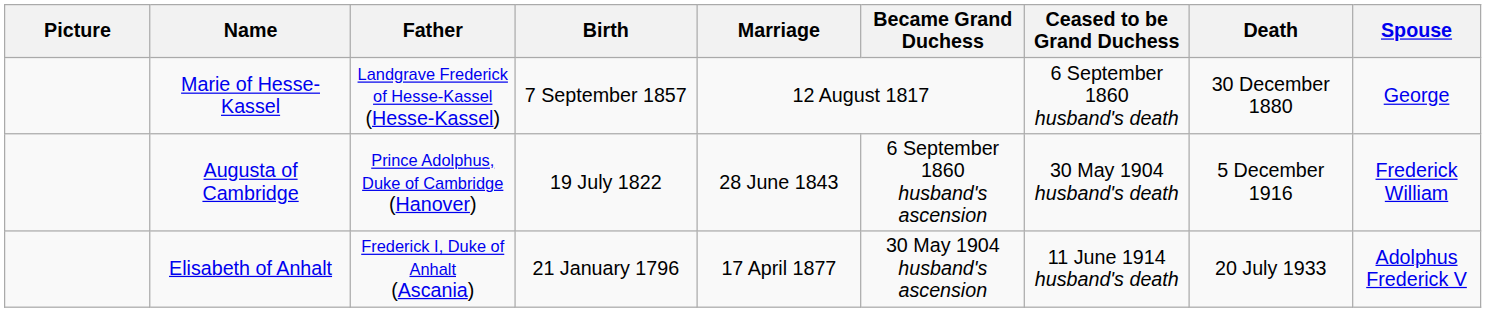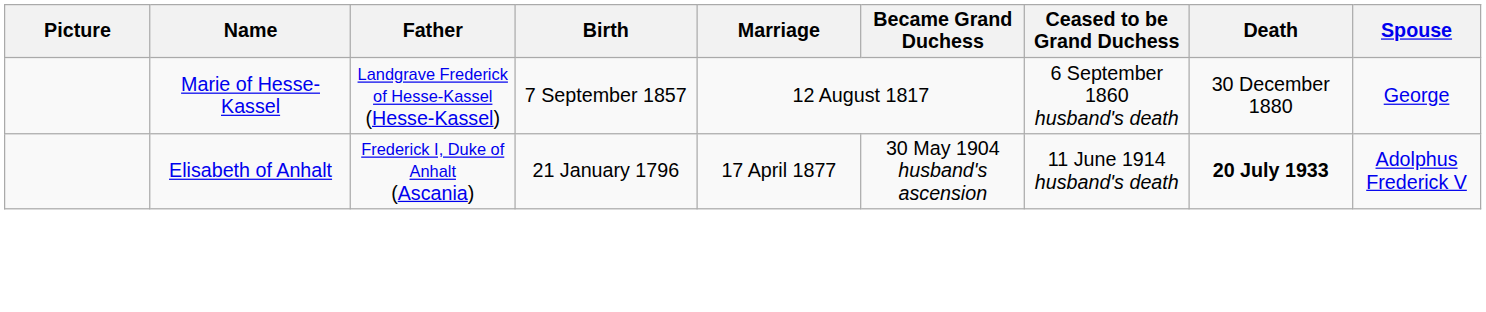 <table width=95% class="wikitable">
 <tr>
 <th width = "8%">Picture</th>
 <th width = "11%">Name</th>
 <th width = "9%">Father</th>
 <th width = "10%">Birth</th>
 <th width = "9%">Marriage</th>
 <th width = "9%">Became Grand Duchess</th>
 <th width = "9%">Ceased to be Grand Duchess</th>
 <th width = "9%">Death</th>
 <th width = "7%"><a href='#'>Spouse</a></th>
 </tr>
 <tr>
 <td align="center"></td>
 <td align="center"><a href='#'>Marie of Hesse-Kassel</a></td>
 <td align="center"><small><a href='#'>Landgrave Frederick of Hesse-Kassel</a></small> <br> (<a href='#'>Hesse-Kassel</a>)</td>
 <td align=center>7 September 1857</td>
 <td align="center" colspan="2">12 August 1817</td>
 <td align=center>6 September 1860<br><em>husband's death</em></td>
 <td align=center>30 December 1880</td>
 <td align=center><a href='#'>George</a></td>
 </tr>
 <tr>
 <td align="center"></td>
-<td align="center"><a href='#'>Augusta of Cambridge</a></td>
-<td align="center"><small><a href='#'>Prince Adolphus, Duke of Cambridge</a></small> <br> (<a href='#'>Hanover</a>)</td>
-<td align=center>19 July 1822</td>
-<td align=center>28 June 1843</td>
-<td align=center>6 September 1860<br><em>husband's ascension</em></td>
-<td align=center>30 May 1904<br><em>husband's death</em></td>
-<td align=center>5 December 1916</td>
-<td align=center><a href='#'>Frederick William</a></td>
-</tr>
-<tr>
-<td align="center"></td>
 <td align="center"><a href='#'>Elisabeth of Anhalt</a></td>
 <td align="center"><small><a href='#'>Frederick I, Duke of Anhalt</a></small> <br> (<a href='#'>Ascania</a>)</td>
 <td align=center>21 January 1796</td>
 <td align=center>17 April 1877</td>
 <td align=center>30 May 1904<br><em>husband's ascension</em></td>
 <td align=center>11 June 1914<br><em>husband's death</em></td>
-<td align=center>20 July 1933</td>
+<td align=center><strong>20 July 1933</strong></td>
 <td align=center><a href='#'>Adolphus Frederick V</a></td>
 </tr>
 </table>
